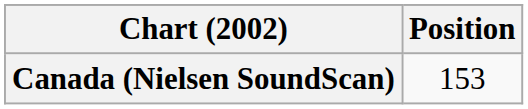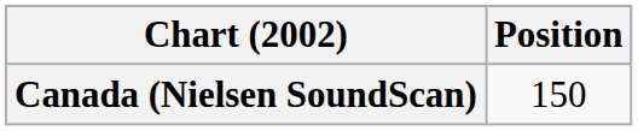 <table class="wikitable plainrowheaders">
 <tr>
 <th>Chart (2002)</th>
 <th>Position</th>
 </tr>
 <tr>
 <th scope="row">Canada (Nielsen SoundScan)</th>
-<td align="center">153</td>
+<td align="center">150</td>
 </tr>
 </table>
